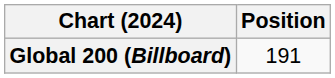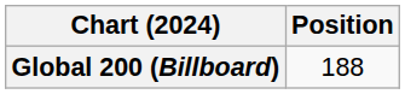 <table class="wikitable plainrowheaders" style="text-align:center">
 <tr>
 <th scope="col">Chart (2024)</th>
 <th scope="col">Position</th>
 </tr>
 <tr>
 <th scope="row">Global 200 (<em>Billboard</em>)</th>
-<td>191</td>
+<td>188</td>
 </tr>
 </table>
